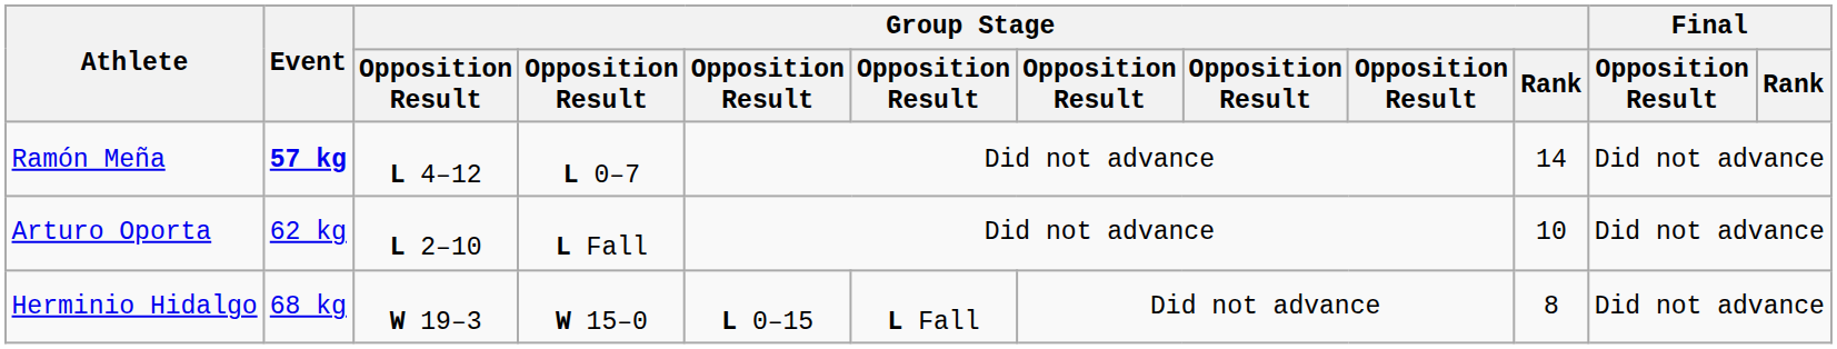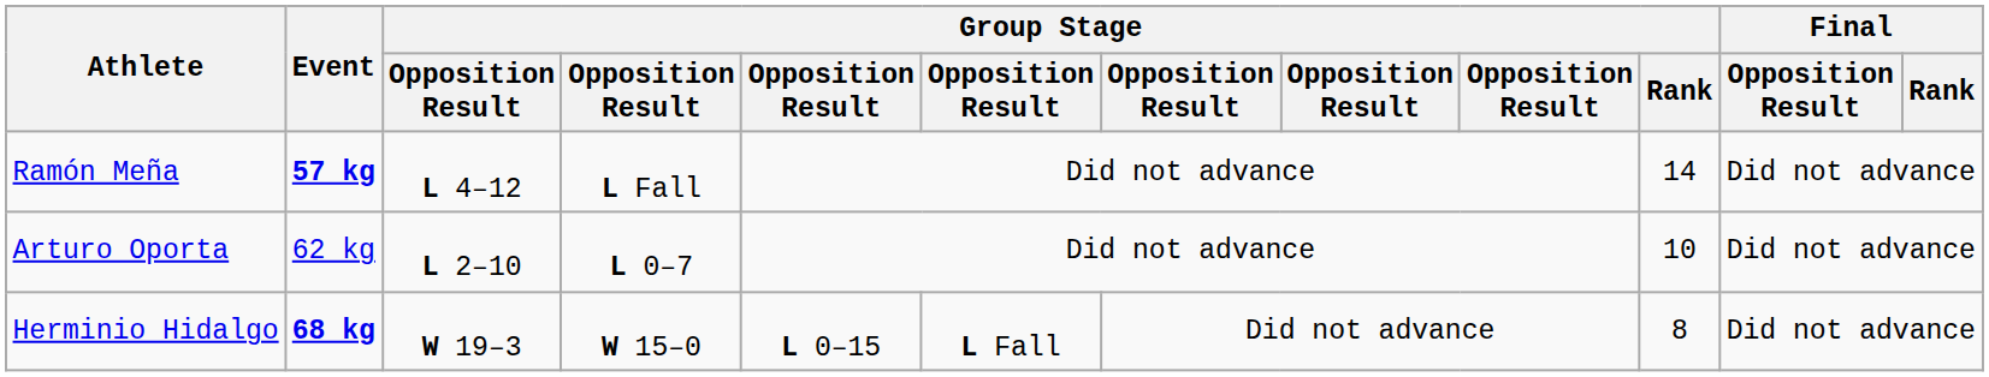 <table class=wikitable style="font-size:90%">
 <tr>
 <th rowspan="2">Athlete</th>
 <th rowspan="2">Event</th>
 <th colspan="8">Group Stage</th>
 <th colspan=2>Final</th>
 </tr>
 <tr>
 <th>Opposition<br>Result</th>
 <th>Opposition<br>Result</th>
 <th>Opposition<br>Result</th>
 <th>Opposition<br>Result</th>
 <th>Opposition<br>Result</th>
 <th>Opposition<br>Result</th>
 <th>Opposition<br>Result</th>
 <th>Rank</th>
 <th>Opposition<br>Result</th>
 <th>Rank</th>
 </tr>
 <tr align=center>
 <td align=left><a href='#'>Ramón Meña</a></td>
 <td align=left><strong><a href='#'>57 kg</a></strong></td>
 <td><br><strong>L</strong> 4–12</td>
-<td><br><strong>L</strong> 0–7</td>
+<td><br><strong>L</strong> Fall</td>
 <td colspan=5>Did not advance</td>
 <td>14</td>
 <td colspan=2>Did not advance</td>
 </tr>
 <tr align=center>
 <td align=left><a href='#'>Arturo Oporta</a></td>
 <td align=left><a href='#'>62 kg</a></td>
 <td><br><strong>L</strong> 2–10</td>
-<td><br><strong>L</strong> Fall</td>
+<td><br><strong>L</strong> 0–7</td>
 <td colspan=5>Did not advance</td>
 <td>10</td>
 <td colspan=2>Did not advance</td>
 </tr>
 <tr align=center>
 <td align=left><a href='#'>Herminio Hidalgo</a></td>
-<td align=left><a href='#'>68 kg</a></td>
+<td align=left><strong><a href='#'>68 kg</a></strong></td>
 <td><br><strong>W</strong> 19–3</td>
 <td><br><strong>W</strong> 15–0</td>
 <td><br><strong>L</strong> 0–15</td>
 <td><br><strong>L</strong> Fall</td>
 <td colspan=3>Did not advance</td>
 <td>8</td>
 <td colspan=2>Did not advance</td>
 </tr>
 </table>
